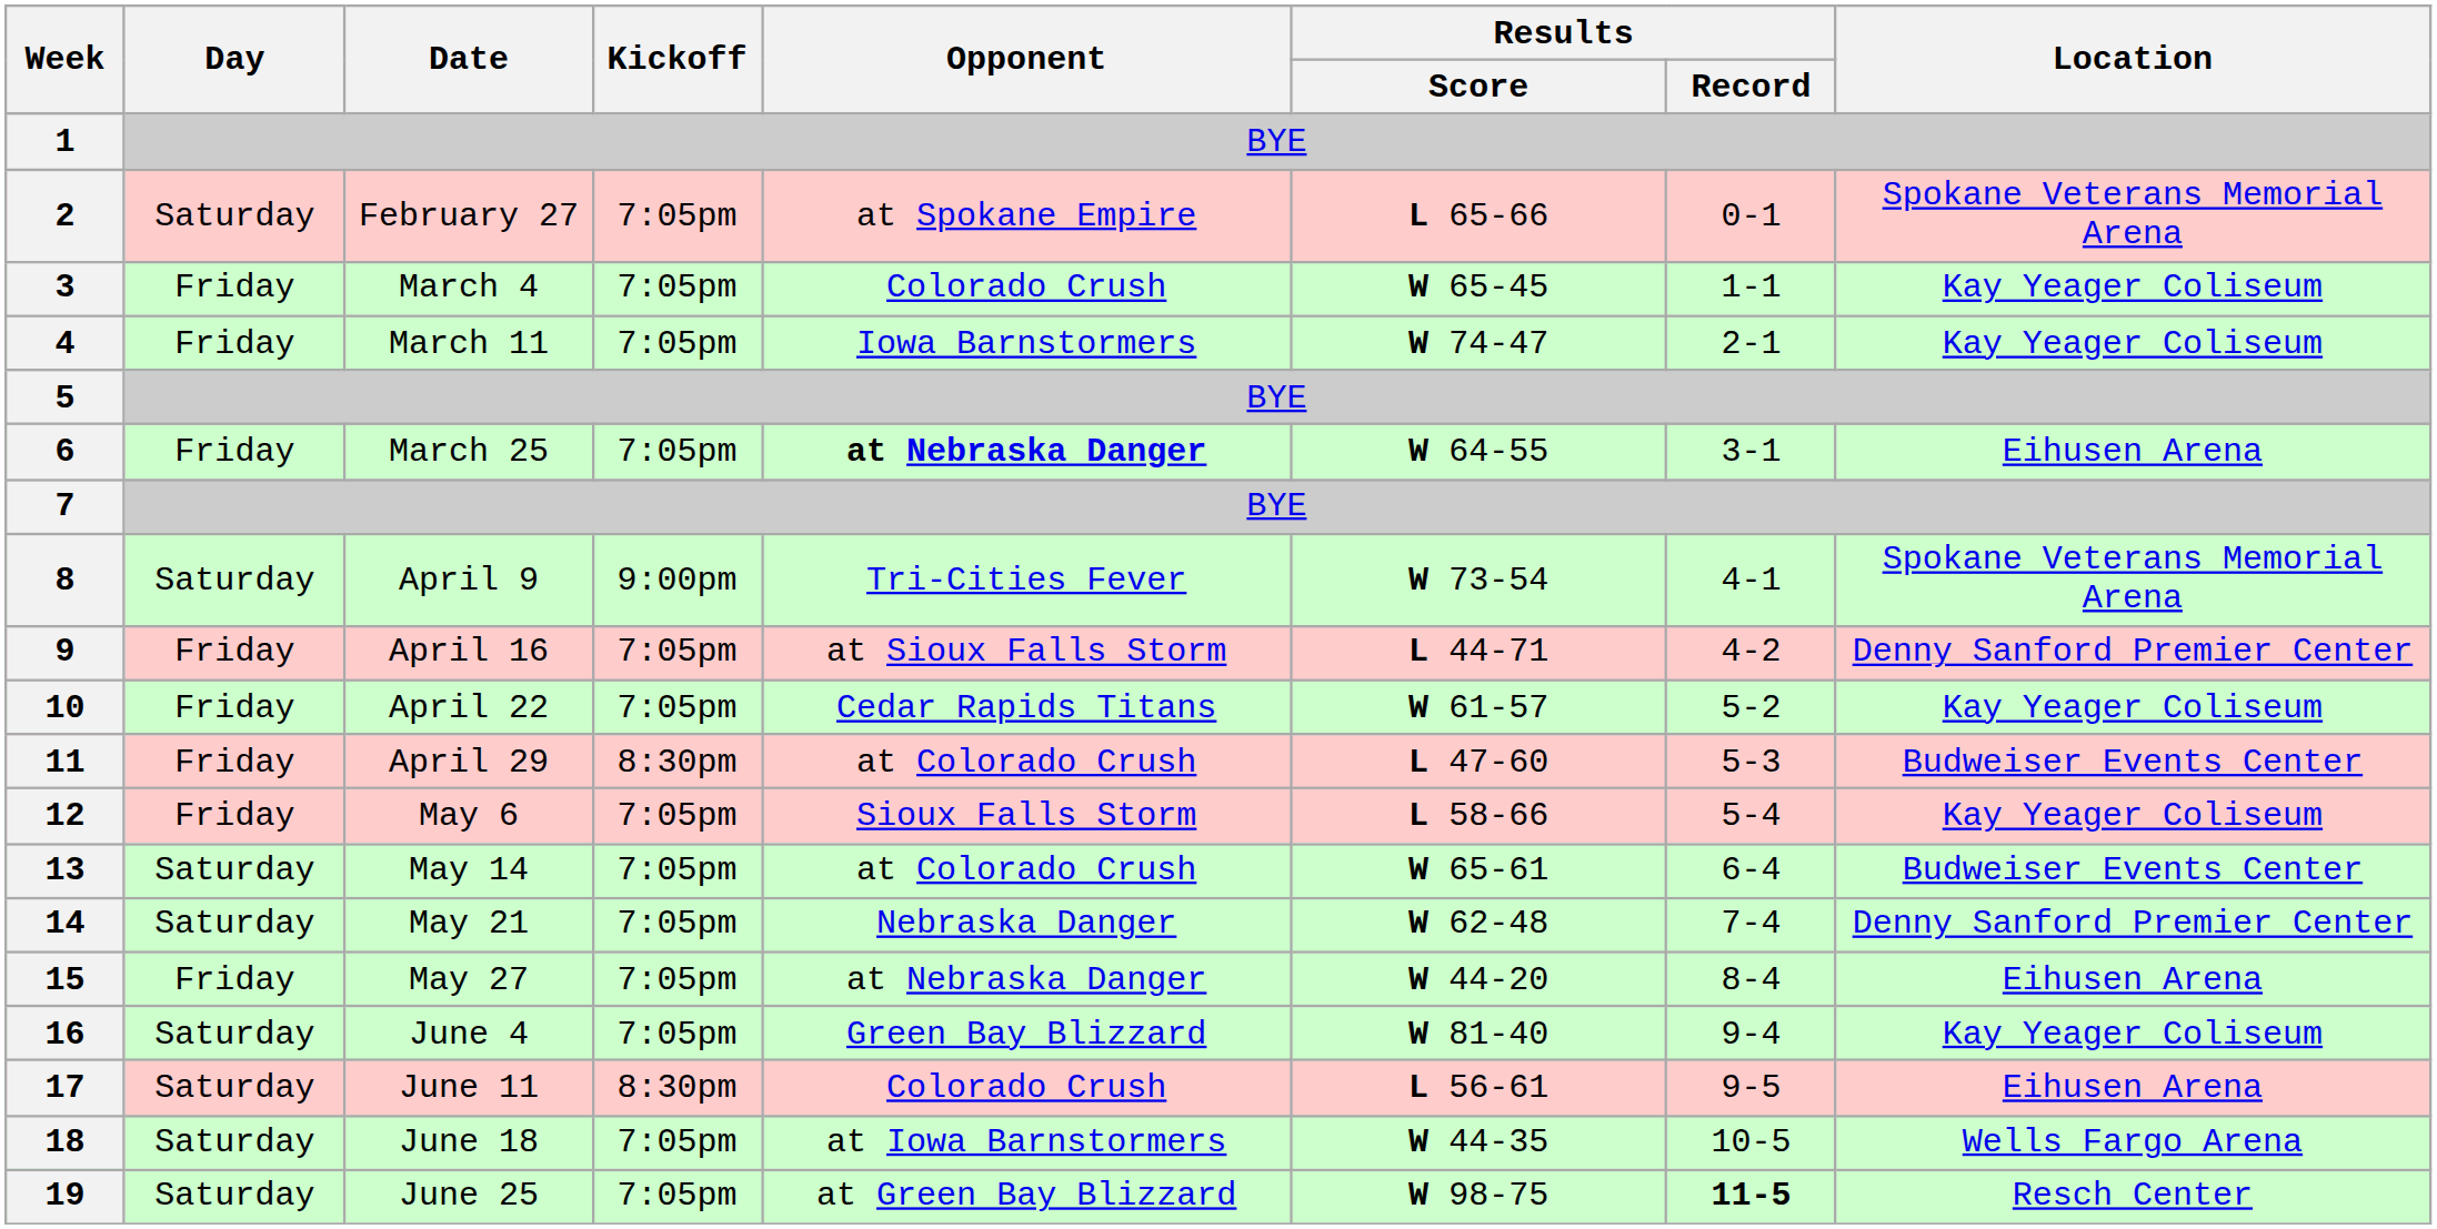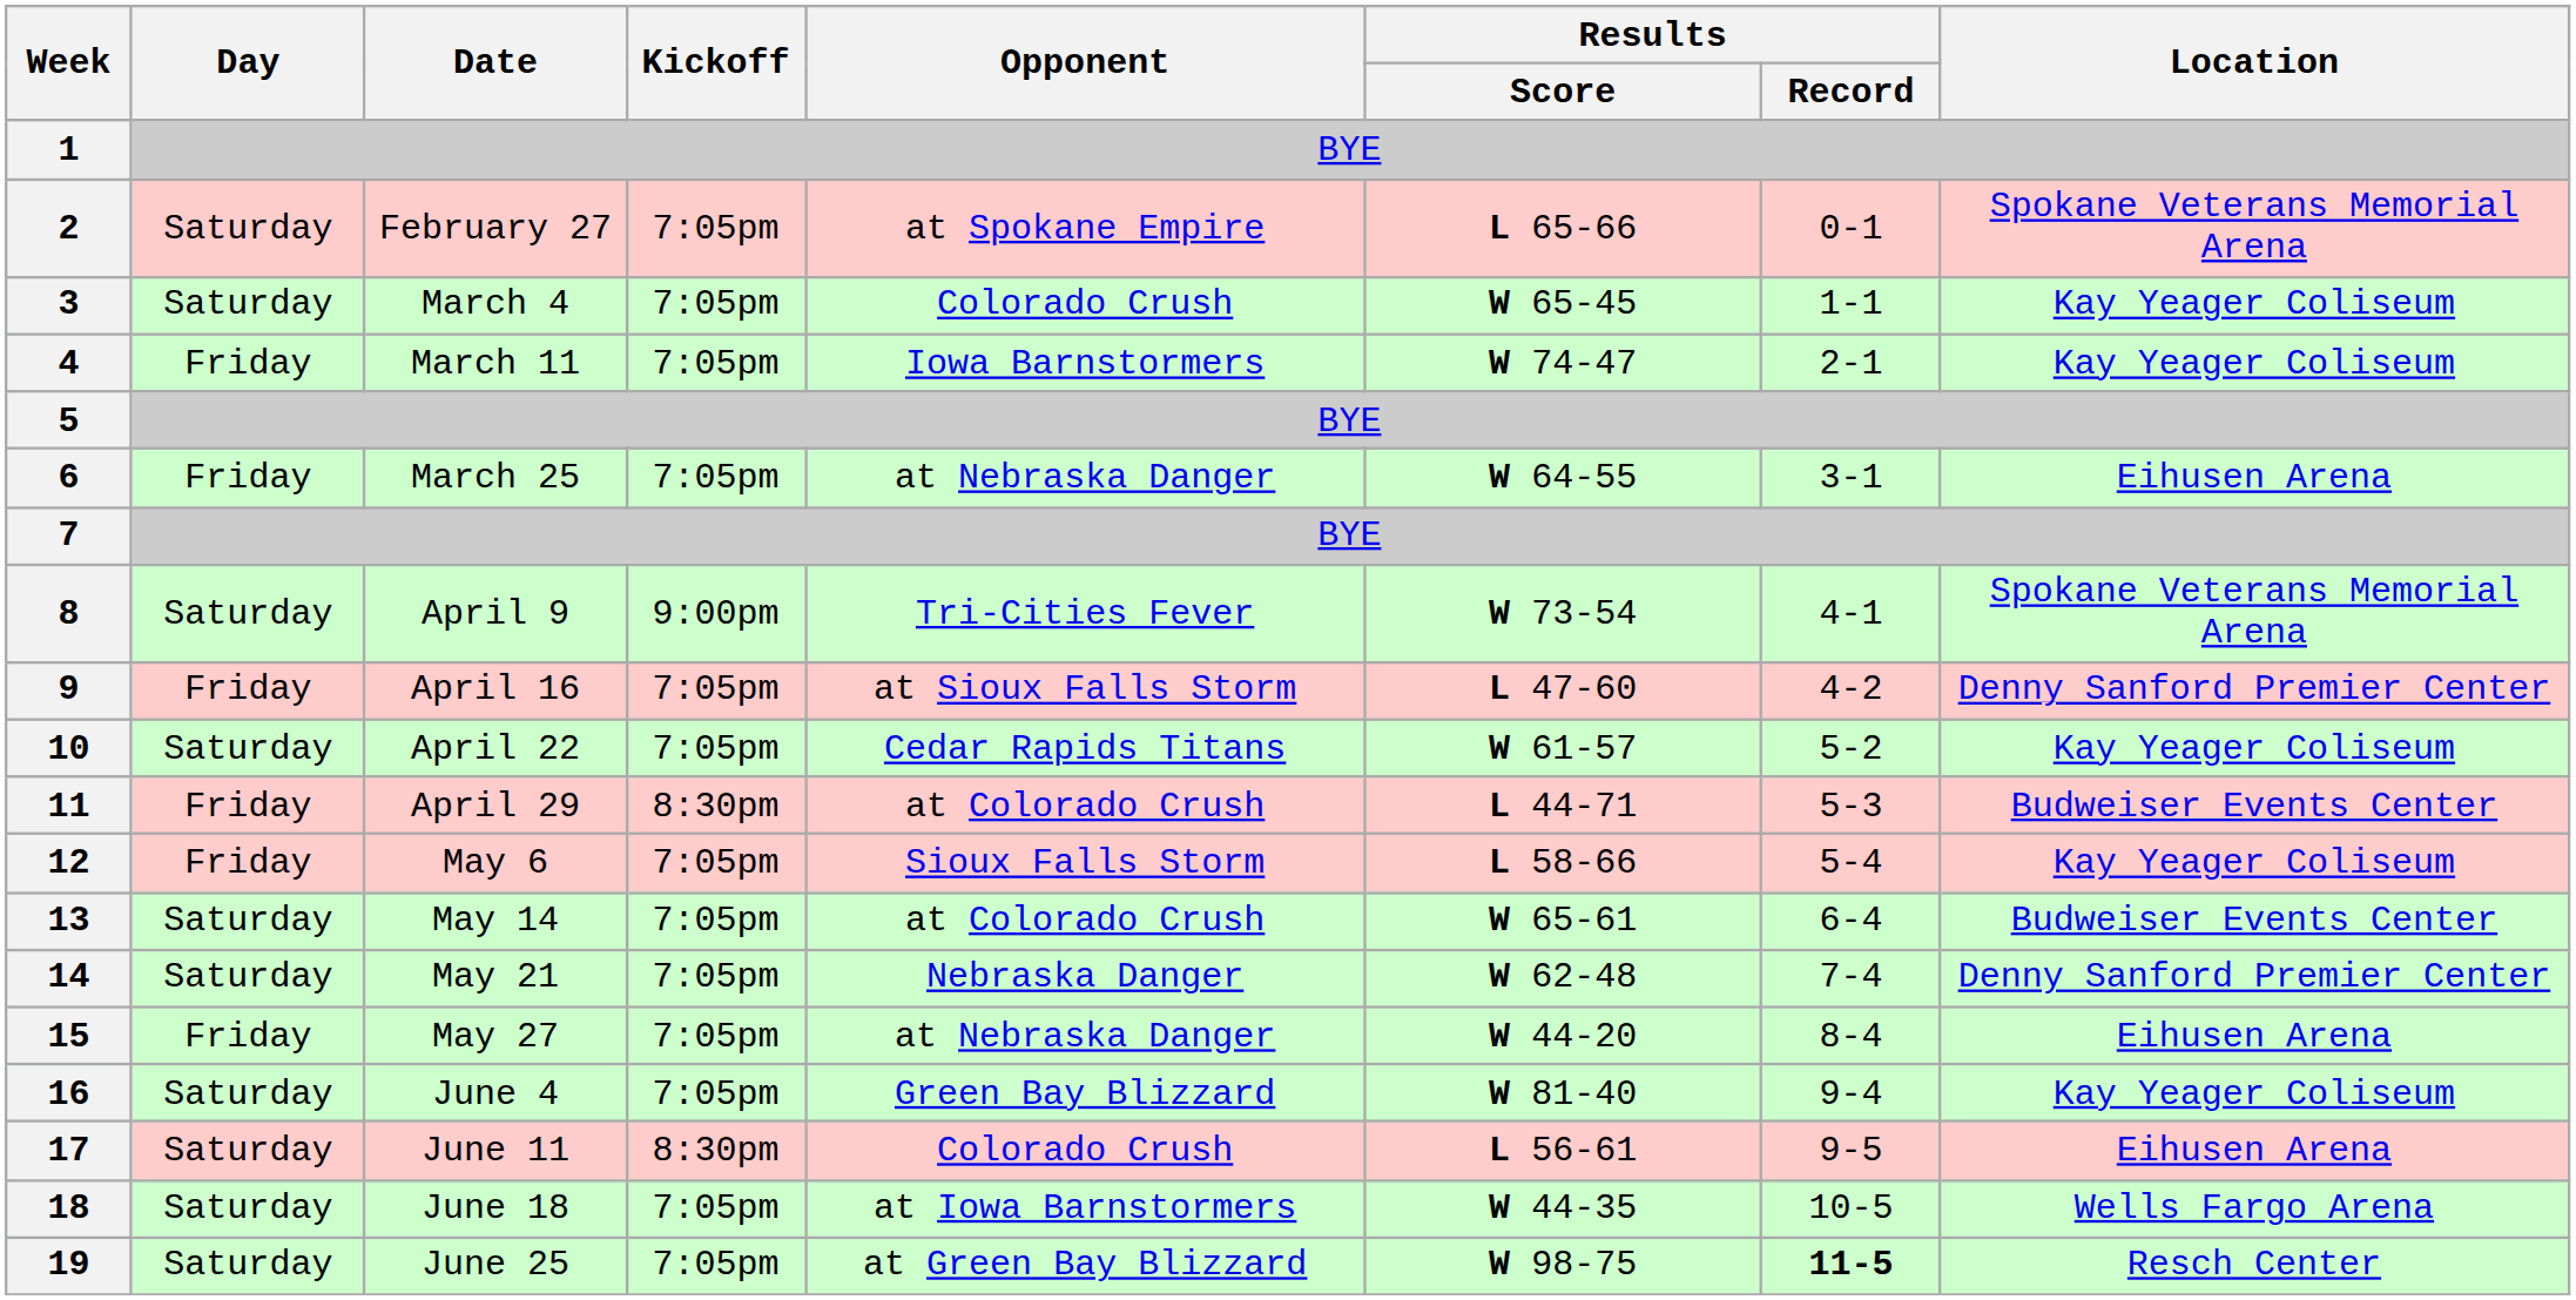 <table class="wikitable">
 <tr>
 <th rowspan="2" width="40">Week</th>
 <th rowspan="2" width="80">Day</th>
 <th rowspan="2" width="90">Date</th>
 <th rowspan="2" width="60">Kickoff</th>
 <th rowspan="2" width="200">Opponent</th>
 <th colspan="2" width="200">Results</th>
 <th rowspan="2" width="225">Location</th>
 </tr>
 <tr>
 <th width="140">Score</th>
 <th width="60">Record</th>
 </tr>
 <tr align="center" bgcolor="#CCCCCC">
 <th>1</th>
 <td colSpan=7><a href='#'>BYE</a></td>
 </tr>
 <tr align="center" bgcolor="#FFCCCC">
 <th>2</th>
 <td>Saturday</td>
 <td>February 27</td>
 <td>7:05pm</td>
 <td>at <a href='#'>Spokane Empire</a></td>
 <td><strong>L</strong> 65-66</td>
 <td>0-1</td>
 <td><a href='#'>Spokane Veterans Memorial Arena</a></td>
 </tr>
 <tr align="center" bgcolor="#CCFFCC">
 <th>3</th>
-<td>Friday</td>
+<td>Saturday</td>
 <td>March 4</td>
 <td>7:05pm</td>
 <td><a href='#'>Colorado Crush</a></td>
 <td><strong>W</strong> 65-45</td>
 <td>1-1</td>
 <td><a href='#'>Kay Yeager Coliseum</a></td>
 </tr>
 <tr align="center" bgcolor="#CCFFCC">
 <th>4</th>
 <td>Friday</td>
 <td>March 11</td>
 <td>7:05pm</td>
 <td><a href='#'>Iowa Barnstormers</a></td>
 <td><strong>W</strong> 74-47</td>
 <td>2-1</td>
 <td><a href='#'>Kay Yeager Coliseum</a></td>
 </tr>
 <tr align="center" bgcolor="#CCCCCC">
 <th>5</th>
 <td colSpan=7><a href='#'>BYE</a></td>
 </tr>
 <tr align="center" bgcolor="#CCFFCC">
 <th>6</th>
 <td>Friday</td>
 <td>March 25</td>
 <td>7:05pm</td>
-<td><strong>at <a href='#'>Nebraska Danger</a></strong></td>
+<td>at <a href='#'>Nebraska Danger</a></td>
 <td><strong>W</strong> 64-55</td>
 <td>3-1</td>
 <td><a href='#'>Eihusen Arena</a></td>
 </tr>
 <tr align="center" bgcolor="#CCCCCC">
 <th>7</th>
 <td colSpan=7><a href='#'>BYE</a></td>
 </tr>
 <tr align="center" bgcolor="#CCFFCC">
 <th>8</th>
 <td>Saturday</td>
 <td>April 9</td>
 <td>9:00pm</td>
 <td><a href='#'>Tri-Cities Fever</a></td>
 <td><strong>W</strong> 73-54</td>
 <td>4-1</td>
 <td><a href='#'>Spokane Veterans Memorial Arena</a></td>
 </tr>
 <tr align="center" bgcolor="#FFCCCC">
 <th>9</th>
 <td>Friday</td>
 <td>April 16</td>
 <td>7:05pm</td>
 <td>at <a href='#'>Sioux Falls Storm</a></td>
-<td><strong>L</strong> 44-71</td>
+<td><strong>L</strong> 47-60</td>
 <td>4-2</td>
 <td><a href='#'>Denny Sanford Premier Center</a></td>
 </tr>
 <tr align="center" bgcolor="#CCFFCC">
 <th>10</th>
-<td>Friday</td>
+<td>Saturday</td>
 <td>April 22</td>
 <td>7:05pm</td>
 <td><a href='#'>Cedar Rapids Titans</a></td>
 <td><strong>W</strong> 61-57</td>
 <td>5-2</td>
 <td><a href='#'>Kay Yeager Coliseum</a></td>
 </tr>
 <tr align="center" bgcolor="#FFCCCC">
 <th>11</th>
 <td>Friday</td>
 <td>April 29</td>
 <td>8:30pm</td>
 <td>at <a href='#'>Colorado Crush</a></td>
-<td><strong>L</strong> 47-60</td>
+<td><strong>L</strong> 44-71</td>
 <td>5-3</td>
 <td><a href='#'>Budweiser Events Center</a></td>
 </tr>
 <tr align="center" bgcolor="#FFCCCC">
 <th>12</th>
 <td>Friday</td>
 <td>May 6</td>
 <td>7:05pm</td>
 <td><a href='#'>Sioux Falls Storm</a></td>
 <td><strong>L</strong> 58-66</td>
 <td>5-4</td>
 <td><a href='#'>Kay Yeager Coliseum</a></td>
 </tr>
 <tr align="center" bgcolor="#CCFFCC">
 <th>13</th>
 <td>Saturday</td>
 <td>May 14</td>
 <td>7:05pm</td>
 <td>at <a href='#'>Colorado Crush</a></td>
 <td><strong>W</strong> 65-61</td>
 <td>6-4</td>
 <td><a href='#'>Budweiser Events Center</a></td>
 </tr>
 <tr align="center" bgcolor="#CCFFCC">
 <th>14</th>
 <td>Saturday</td>
 <td>May 21</td>
 <td>7:05pm</td>
 <td><a href='#'>Nebraska Danger</a></td>
 <td><strong>W</strong> 62-48</td>
 <td>7-4</td>
 <td><a href='#'>Denny Sanford Premier Center</a></td>
 </tr>
 <tr align="center" bgcolor="#CCFFCC">
 <th>15</th>
 <td>Friday</td>
 <td>May 27</td>
 <td>7:05pm</td>
 <td>at <a href='#'>Nebraska Danger</a></td>
 <td><strong>W</strong> 44-20</td>
 <td>8-4</td>
 <td><a href='#'>Eihusen Arena</a></td>
 </tr>
 <tr align="center" bgcolor="#CCFFCC">
 <th>16</th>
 <td>Saturday</td>
 <td>June 4</td>
 <td>7:05pm</td>
 <td><a href='#'>Green Bay Blizzard</a></td>
 <td><strong>W</strong> 81-40</td>
 <td>9-4</td>
 <td><a href='#'>Kay Yeager Coliseum</a></td>
 </tr>
 <tr align="center" bgcolor="#FFCCCC">
 <th>17</th>
 <td>Saturday</td>
 <td>June 11</td>
 <td>8:30pm</td>
 <td><a href='#'>Colorado Crush</a></td>
 <td><strong>L</strong> 56-61</td>
 <td>9-5</td>
 <td><a href='#'>Eihusen Arena</a></td>
 </tr>
 <tr align="center" bgcolor="#CCFFCC">
 <th>18</th>
 <td>Saturday</td>
 <td>June 18</td>
 <td>7:05pm</td>
 <td>at <a href='#'>Iowa Barnstormers</a></td>
 <td><strong>W</strong> 44-35</td>
 <td>10-5</td>
 <td><a href='#'>Wells Fargo Arena</a></td>
 </tr>
 <tr align="center" bgcolor="#CCFFCC">
 <th>19</th>
 <td>Saturday</td>
 <td>June 25</td>
 <td>7:05pm</td>
 <td>at <a href='#'>Green Bay Blizzard</a></td>
 <td><strong>W</strong> 98-75</td>
 <td><strong>11-5</strong></td>
 <td><a href='#'>Resch Center</a></td>
 </tr>
 </table>
